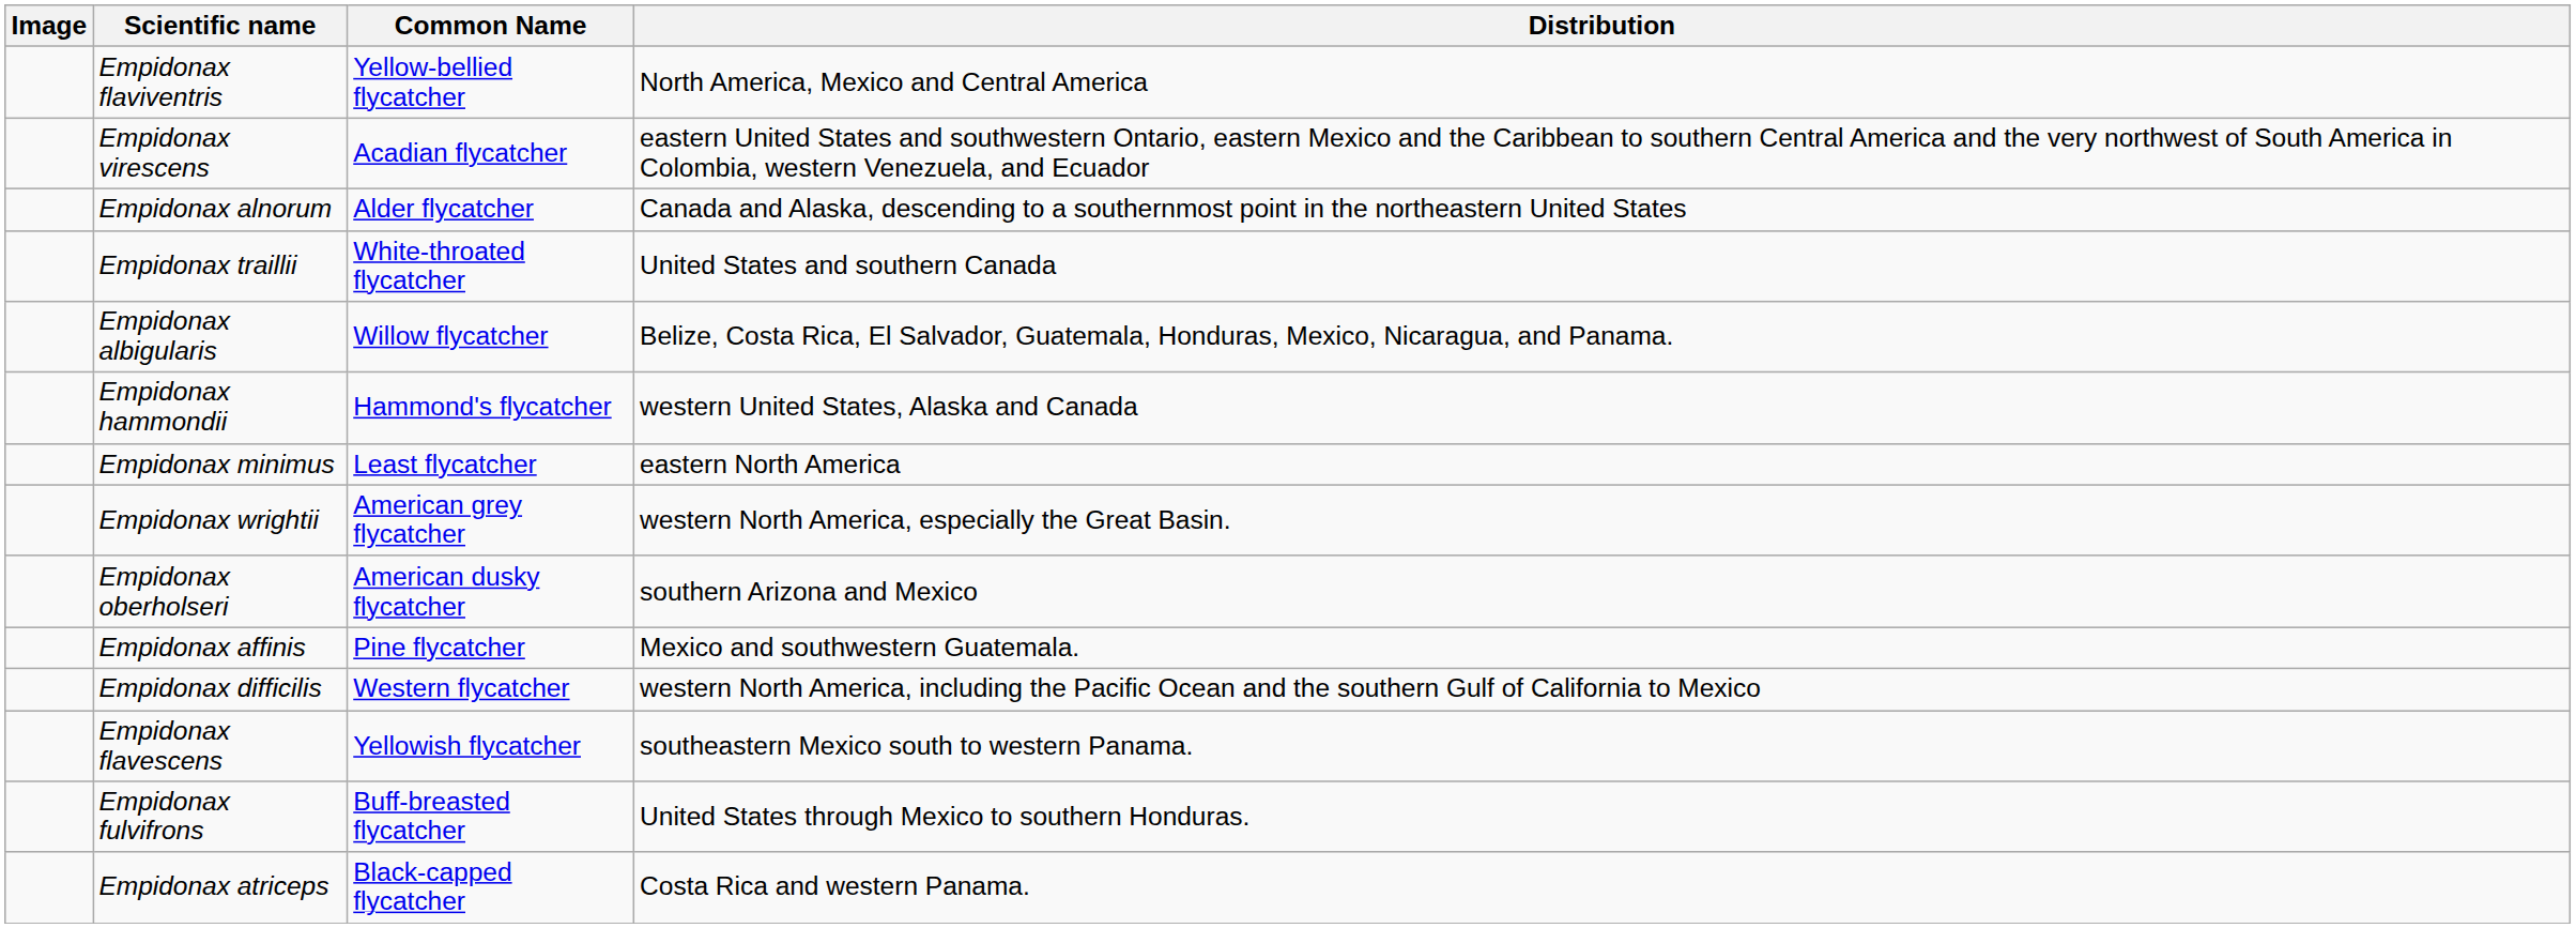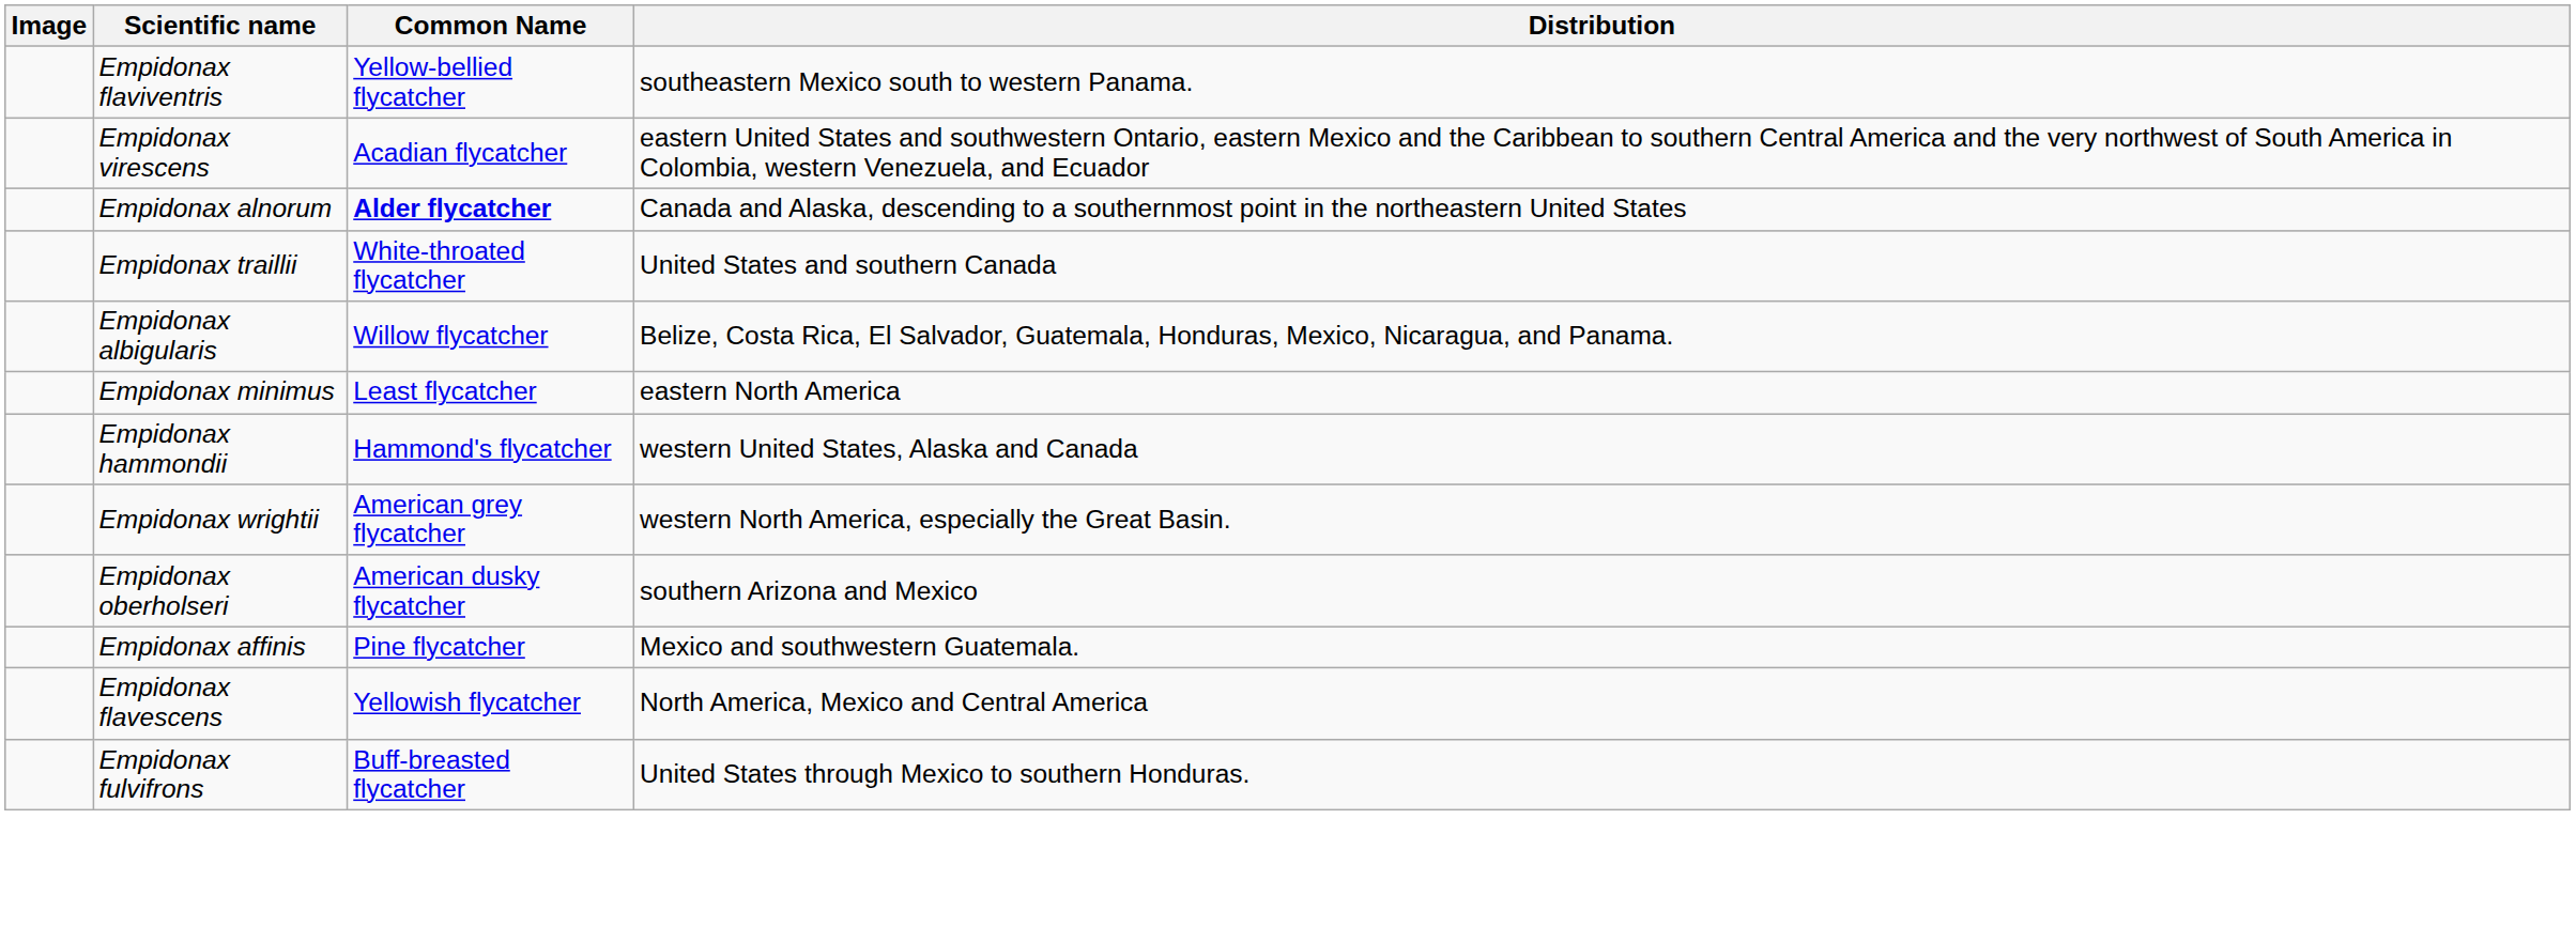 <table class="wikitable">
 <tr>
 <th>Image</th>
 <th>Scientific name</th>
 <th>Common Name</th>
 <th>Distribution</th>
 </tr>
 <tr>
 <td></td>
 <td><em>Empidonax flaviventris</em></td>
 <td><a href='#'>Yellow-bellied flycatcher</a></td>
-<td>North America,  Mexico and Central America</td>
+<td>southeastern Mexico south to western Panama.</td>
 </tr>
 <tr>
 <td></td>
 <td><em>Empidonax virescens</em></td>
 <td><a href='#'>Acadian flycatcher</a></td>
 <td>eastern United States and southwestern Ontario, eastern Mexico and the Caribbean to southern Central America and the very northwest of South America in Colombia, western Venezuela, and Ecuador</td>
 </tr>
 <tr>
 <td></td>
 <td><em>Empidonax alnorum</em></td>
-<td><a href='#'>Alder flycatcher</a></td>
+<td><strong><a href='#'>Alder flycatcher</a></strong></td>
 <td>Canada and Alaska, descending to a southernmost point in the northeastern United States</td>
 </tr>
 <tr>
 <td></td>
 <td><em>Empidonax traillii</em></td>
 <td><a href='#'>White-throated flycatcher</a></td>
 <td>United States and southern Canada</td>
 </tr>
 <tr>
 <td></td>
 <td><em>Empidonax albigularis</em></td>
 <td><a href='#'>Willow flycatcher</a></td>
 <td>Belize, Costa Rica, El Salvador, Guatemala, Honduras, Mexico, Nicaragua, and Panama.</td>
 </tr>
 <tr>
 <td></td>
+<td><em>Empidonax minimus</em></td>
+<td><a href='#'>Least flycatcher</a></td>
+<td>eastern North America</td>
+</tr>
+<tr>
+<td></td>
 <td><em>Empidonax hammondii</em></td>
 <td><a href='#'>Hammond's flycatcher</a></td>
 <td>western United States, Alaska and Canada</td>
-</tr>
-<tr>
-<td></td>
-<td><em>Empidonax minimus</em></td>
-<td><a href='#'>Least flycatcher</a></td>
-<td>eastern North America</td>
 </tr>
 <tr>
 <td></td>
 <td><em>Empidonax wrightii</em></td>
 <td><a href='#'>American grey flycatcher</a></td>
 <td>western North America, especially the Great Basin.</td>
 </tr>
 <tr>
 <td></td>
 <td><em>Empidonax oberholseri</em></td>
 <td><a href='#'>American dusky flycatcher</a></td>
 <td>southern Arizona and Mexico</td>
 </tr>
 <tr>
 <td></td>
 <td><em>Empidonax affinis</em></td>
 <td><a href='#'>Pine flycatcher</a></td>
 <td>Mexico and southwestern Guatemala.</td>
 </tr>
 <tr>
 <td></td>
-<td><em>Empidonax difficilis</em></td>
-<td><a href='#'>Western flycatcher</a></td>
-<td>western North America, including the Pacific Ocean and the southern Gulf of California to Mexico</td>
-</tr>
-<tr>
-<td></td>
 <td><em>Empidonax flavescens</em></td>
 <td><a href='#'>Yellowish flycatcher</a></td>
-<td>southeastern Mexico south to western Panama.</td>
+<td>North America,  Mexico and Central America</td>
 </tr>
 <tr>
 <td></td>
 <td><em>Empidonax fulvifrons</em></td>
 <td><a href='#'>Buff-breasted flycatcher</a></td>
 <td>United States through Mexico to southern Honduras.</td>
 </tr>
 <tr>
-<td></td>
-<td><em>Empidonax atriceps</em></td>
-<td><a href='#'>Black-capped flycatcher</a></td>
-<td>Costa Rica and western Panama.</td>
-</tr>
-<tr>
 </tr>
 </table>
